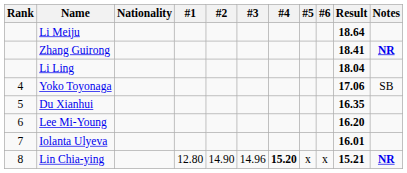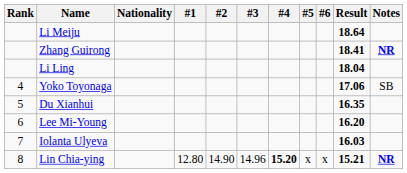 <table class="wikitable sortable" style="text-align:center">
 <tr>
 <th>Rank</th>
 <th>Name</th>
 <th>Nationality</th>
 <th>#1</th>
 <th>#2</th>
 <th>#3</th>
 <th>#4</th>
 <th>#5</th>
 <th>#6</th>
 <th>Result</th>
 <th>Notes</th>
 </tr>
 <tr>
 <td></td>
 <td align=left><a href='#'>Li Meiju</a></td>
 <td align=left></td>
 <td></td>
 <td></td>
 <td></td>
 <td></td>
 <td></td>
 <td></td>
 <td><strong>18.64</strong></td>
 <td></td>
 </tr>
 <tr>
 <td></td>
 <td align=left><a href='#'>Zhang Guirong</a></td>
 <td align=left></td>
 <td></td>
 <td></td>
 <td></td>
 <td></td>
 <td></td>
 <td></td>
 <td><strong>18.41</strong></td>
 <td><strong><a href='#'>NR</a></strong></td>
 </tr>
 <tr>
 <td></td>
 <td align=left><a href='#'>Li Ling</a></td>
 <td align=left></td>
 <td></td>
 <td></td>
 <td></td>
 <td></td>
 <td></td>
 <td></td>
 <td><strong>18.04</strong></td>
 <td></td>
 </tr>
 <tr>
 <td>4</td>
 <td align=left><a href='#'>Yoko Toyonaga</a></td>
 <td align=left></td>
 <td></td>
 <td></td>
 <td></td>
 <td></td>
 <td></td>
 <td></td>
 <td><strong>17.06</strong></td>
 <td>SB</td>
 </tr>
 <tr>
 <td>5</td>
 <td align=left><a href='#'>Du Xianhui</a></td>
 <td align=left></td>
 <td></td>
 <td></td>
 <td></td>
 <td></td>
 <td></td>
 <td></td>
 <td><strong>16.35</strong></td>
 <td></td>
 </tr>
 <tr>
 <td>6</td>
 <td align=left><a href='#'>Lee Mi-Young</a></td>
 <td align=left></td>
 <td></td>
 <td></td>
 <td></td>
 <td></td>
 <td></td>
 <td></td>
 <td><strong>16.20</strong></td>
 <td></td>
 </tr>
 <tr>
 <td>7</td>
 <td align=left><a href='#'>Iolanta Ulyeva</a></td>
 <td align=left></td>
 <td></td>
 <td></td>
 <td></td>
 <td></td>
 <td></td>
 <td></td>
-<td><strong>16.01</strong></td>
+<td><strong>16.03</strong></td>
 <td></td>
 </tr>
 <tr>
 <td>8</td>
 <td align=left><a href='#'>Lin Chia-ying</a></td>
 <td align=left></td>
 <td>12.80</td>
 <td>14.90</td>
 <td>14.96</td>
 <td><strong>15.20</strong></td>
 <td>x</td>
 <td>x</td>
 <td><strong>15.21</strong></td>
 <td><strong><a href='#'>NR</a></strong></td>
 </tr>
 </table>
